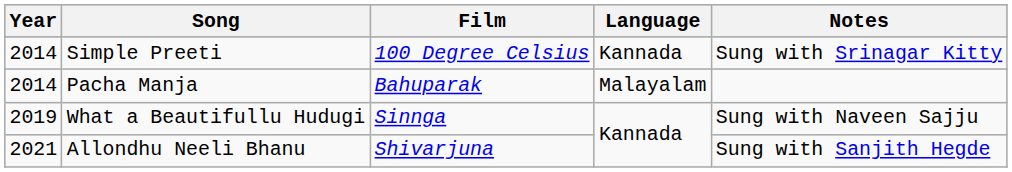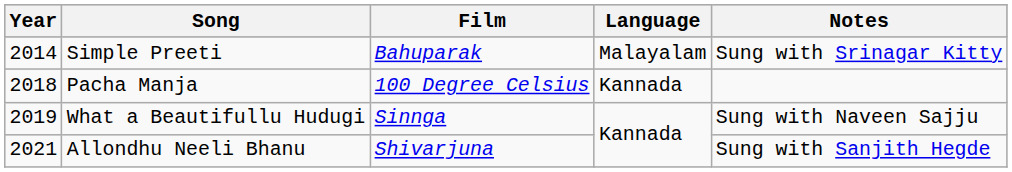 <table class="wikitable">
 <tr style="background:#ccc; text-align:center;">
 <th>Year</th>
 <th>Song</th>
 <th>Film</th>
 <th>Language</th>
 <th>Notes</th>
 </tr>
 <tr>
 <td>2014</td>
 <td>Simple Preeti</td>
-<td><em><a href='#'>100 Degree Celsius</a></em></td>
-<td>Kannada</td>
+<td><em><a href='#'>Bahuparak</a></em></td>
+<td>Malayalam</td>
 <td>Sung with <a href='#'>Srinagar Kitty</a></td>
 </tr>
 <tr>
-<td>2014</td>
+<td>2018</td>
 <td>Pacha Manja</td>
-<td><em><a href='#'>Bahuparak</a></em></td>
-<td>Malayalam</td>
+<td><em><a href='#'>100 Degree Celsius</a></em></td>
+<td>Kannada</td>
 <td></td>
 </tr>
 <tr>
 <td>2019</td>
 <td>What a Beautifullu Hudugi</td>
 <td><em><a href='#'>Sinnga</a></em></td>
 <td rowspan="2">Kannada</td>
 <td>Sung with Naveen Sajju</td>
 </tr>
 <tr>
 <td>2021</td>
 <td>Allondhu Neeli Bhanu</td>
 <td><em><a href='#'>Shivarjuna</a></em></td>
 <td>Sung with <a href='#'>Sanjith Hegde</a></td>
 </tr>
 </table>
